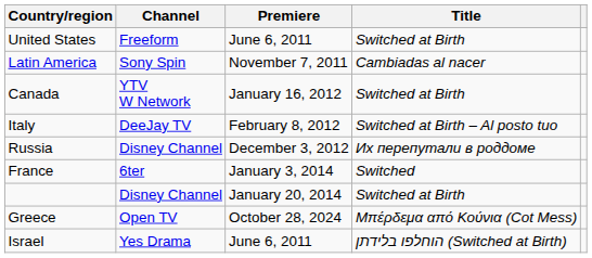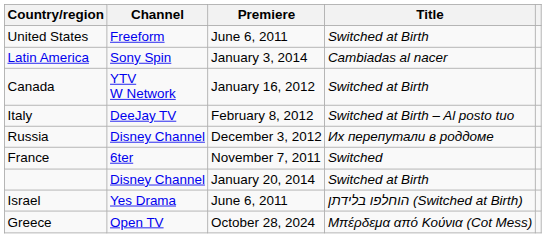 <table class="wikitable">
 <tr>
 <th>Country/region</th>
 <th>Channel</th>
 <th>Premiere</th>
 <th>Title</th>
 <th></th>
 </tr>
 <tr>
 <td>United States</td>
 <td><a href='#'>Freeform</a></td>
 <td>June 6, 2011</td>
 <td><em>Switched at Birth</em></td>
 <td style="text-align:center;"></td>
 </tr>
 <tr>
 <td><a href='#'>Latin America</a></td>
 <td><a href='#'>Sony Spin</a></td>
-<td>November 7, 2011</td>
+<td>January 3, 2014</td>
 <td><em>Cambiadas al nacer</em></td>
 <td style="text-align:center;"></td>
 </tr>
 <tr>
 <td>Canada</td>
 <td><a href='#'>YTV</a><br><a href='#'>W Network</a></td>
 <td>January 16, 2012</td>
 <td><em>Switched at Birth</em></td>
 <td style="text-align:center;"></td>
 </tr>
 <tr>
 <td>Italy</td>
 <td><a href='#'>DeeJay TV</a></td>
 <td>February 8, 2012</td>
 <td><em>Switched at Birth – Al posto tuo</em></td>
 <td style="text-align:center;"></td>
 </tr>
 <tr>
 <td>Russia</td>
 <td><a href='#'>Disney Channel</a></td>
 <td>December 3, 2012</td>
 <td><em>Их перепутали в роддоме</em></td>
 <td style="text-align:center;"></td>
 </tr>
 <tr>
 <td>France</td>
 <td><a href='#'>6ter</a></td>
-<td>January 3, 2014</td>
+<td>November 7, 2011</td>
 <td><em>Switched</em></td>
 <td style="text-align:center;"></td>
 </tr>
 <tr>
 <td></td>
 <td><a href='#'>Disney Channel</a></td>
 <td>January 20, 2014</td>
 <td><em>Switched at Birth</em></td>
 <td style="text-align:center;"></td>
 </tr>
 <tr>
+<td>Israel</td>
+<td><a href='#'>Yes Drama</a></td>
+<td>June 6, 2011</td>
+<td><em>הוחלפו בלידתן (Switched at Birth)</em></td>
+<td style="text-align:center;"></td>
+</tr>
+<tr>
 <td>Greece</td>
 <td><a href='#'>Open TV</a></td>
 <td>October 28, 2024</td>
 <td><em>Μπέρδεμα από Κούνια (Cot Mess)</em></td>
 <td style="text-align:center;"></td>
 </tr>
-<tr>
-<td>Israel</td>
-<td><a href='#'>Yes Drama</a></td>
-<td>June 6, 2011</td>
-<td><em>הוחלפו בלידתן (Switched at Birth)</em></td>
-<td style="text-align:center;"></td>
-</tr>
 </table>
